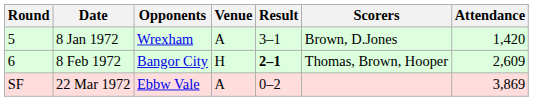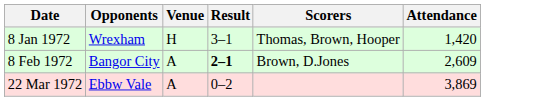 <table class="wikitable">
 <tr>
-<th>Round</th>
 <th>Date</th>
 <th>Opponents</th>
 <th>Venue</th>
 <th>Result</th>
 <th>Scorers</th>
 <th>Attendance</th>
 </tr>
 <tr bgcolor="#ddffdd">
-<td>5</td>
 <td>8 Jan 1972</td>
 <td><a href='#'>Wrexham</a></td>
-<td>A</td>
+<td>H</td>
 <td>3–1</td>
-<td>Brown, D.Jones</td>
+<td>Thomas, Brown, Hooper</td>
 <td align="right">1,420</td>
 </tr>
 <tr bgcolor="#ddffdd">
-<td>6</td>
 <td>8 Feb 1972</td>
 <td><a href='#'>Bangor City</a></td>
-<td>H</td>
+<td>A</td>
 <td><strong>2–1</strong></td>
-<td>Thomas, Brown, Hooper</td>
+<td>Brown, D.Jones</td>
 <td align="right">2,609</td>
 </tr>
 <tr bgcolor="#ffdddd">
-<td>SF</td>
 <td>22 Mar 1972</td>
 <td><a href='#'>Ebbw Vale</a></td>
 <td>A</td>
 <td>0–2</td>
 <td></td>
 <td align="right">3,869</td>
 </tr>
 </table>
